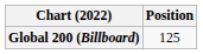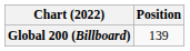 <table class="wikitable plainrowheaders" style="text-align:center">
 <tr>
 <th scope="col">Chart (2022)</th>
 <th scope="col">Position</th>
 </tr>
 <tr>
 <th scope="row">Global 200 (<em>Billboard</em>)</th>
-<td>125</td>
+<td>139</td>
 </tr>
 </table>
